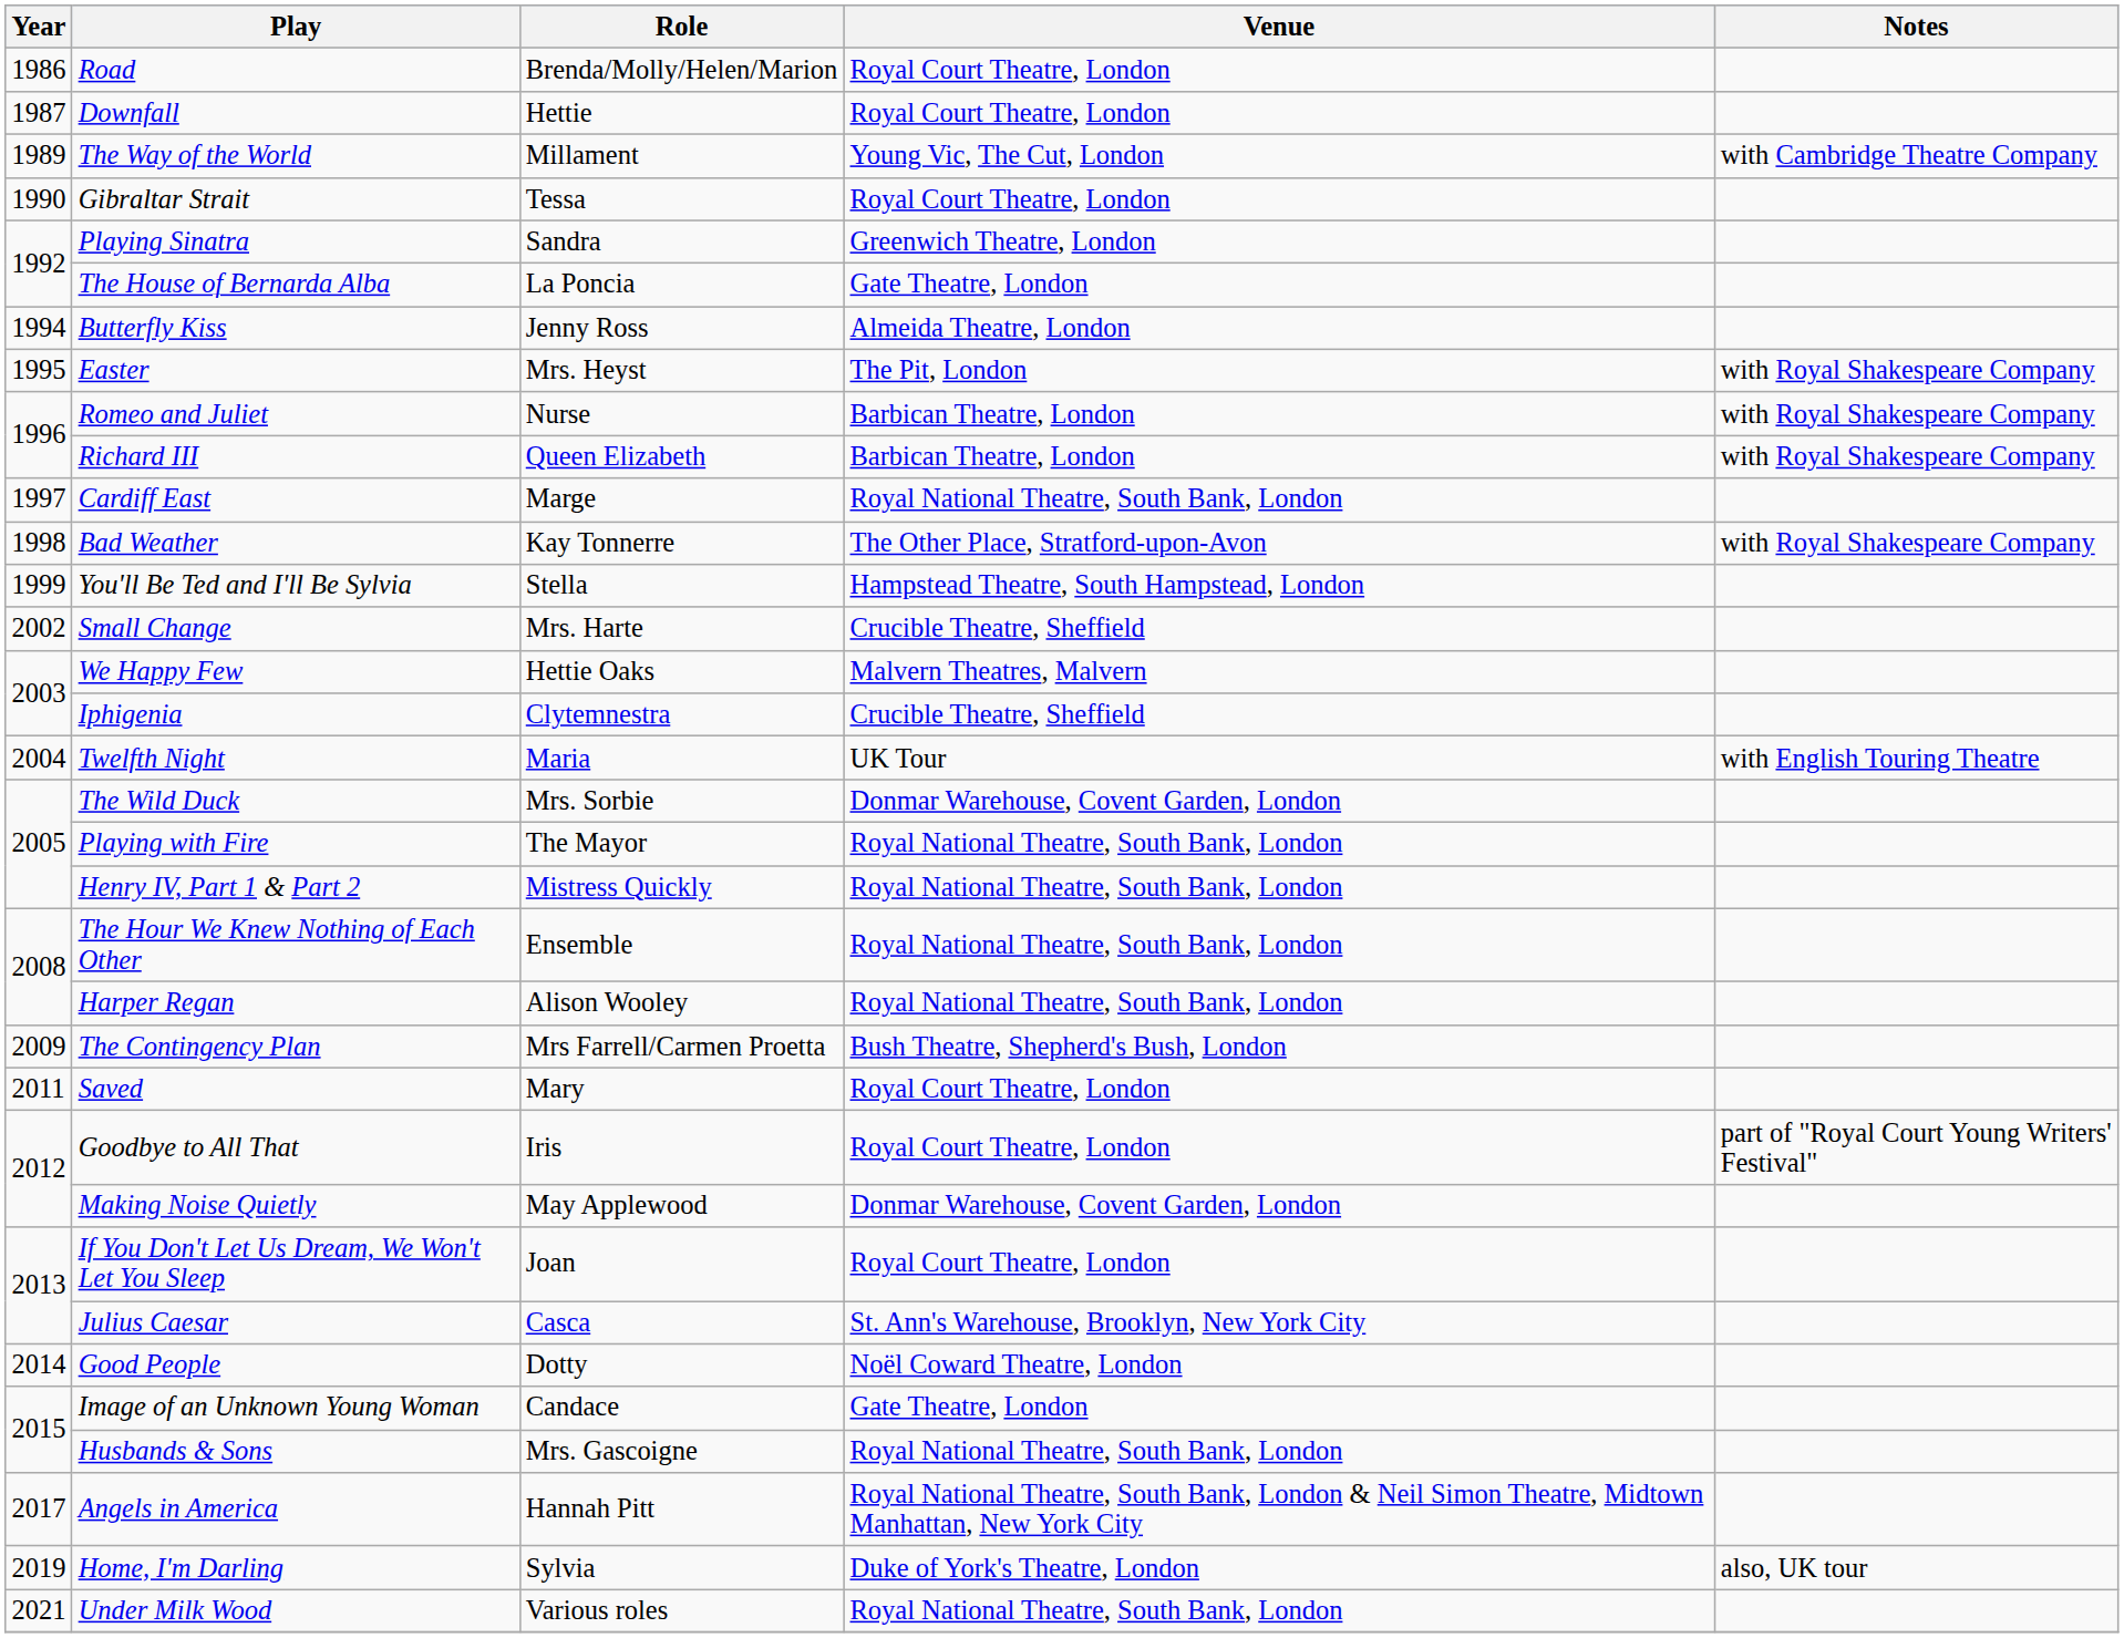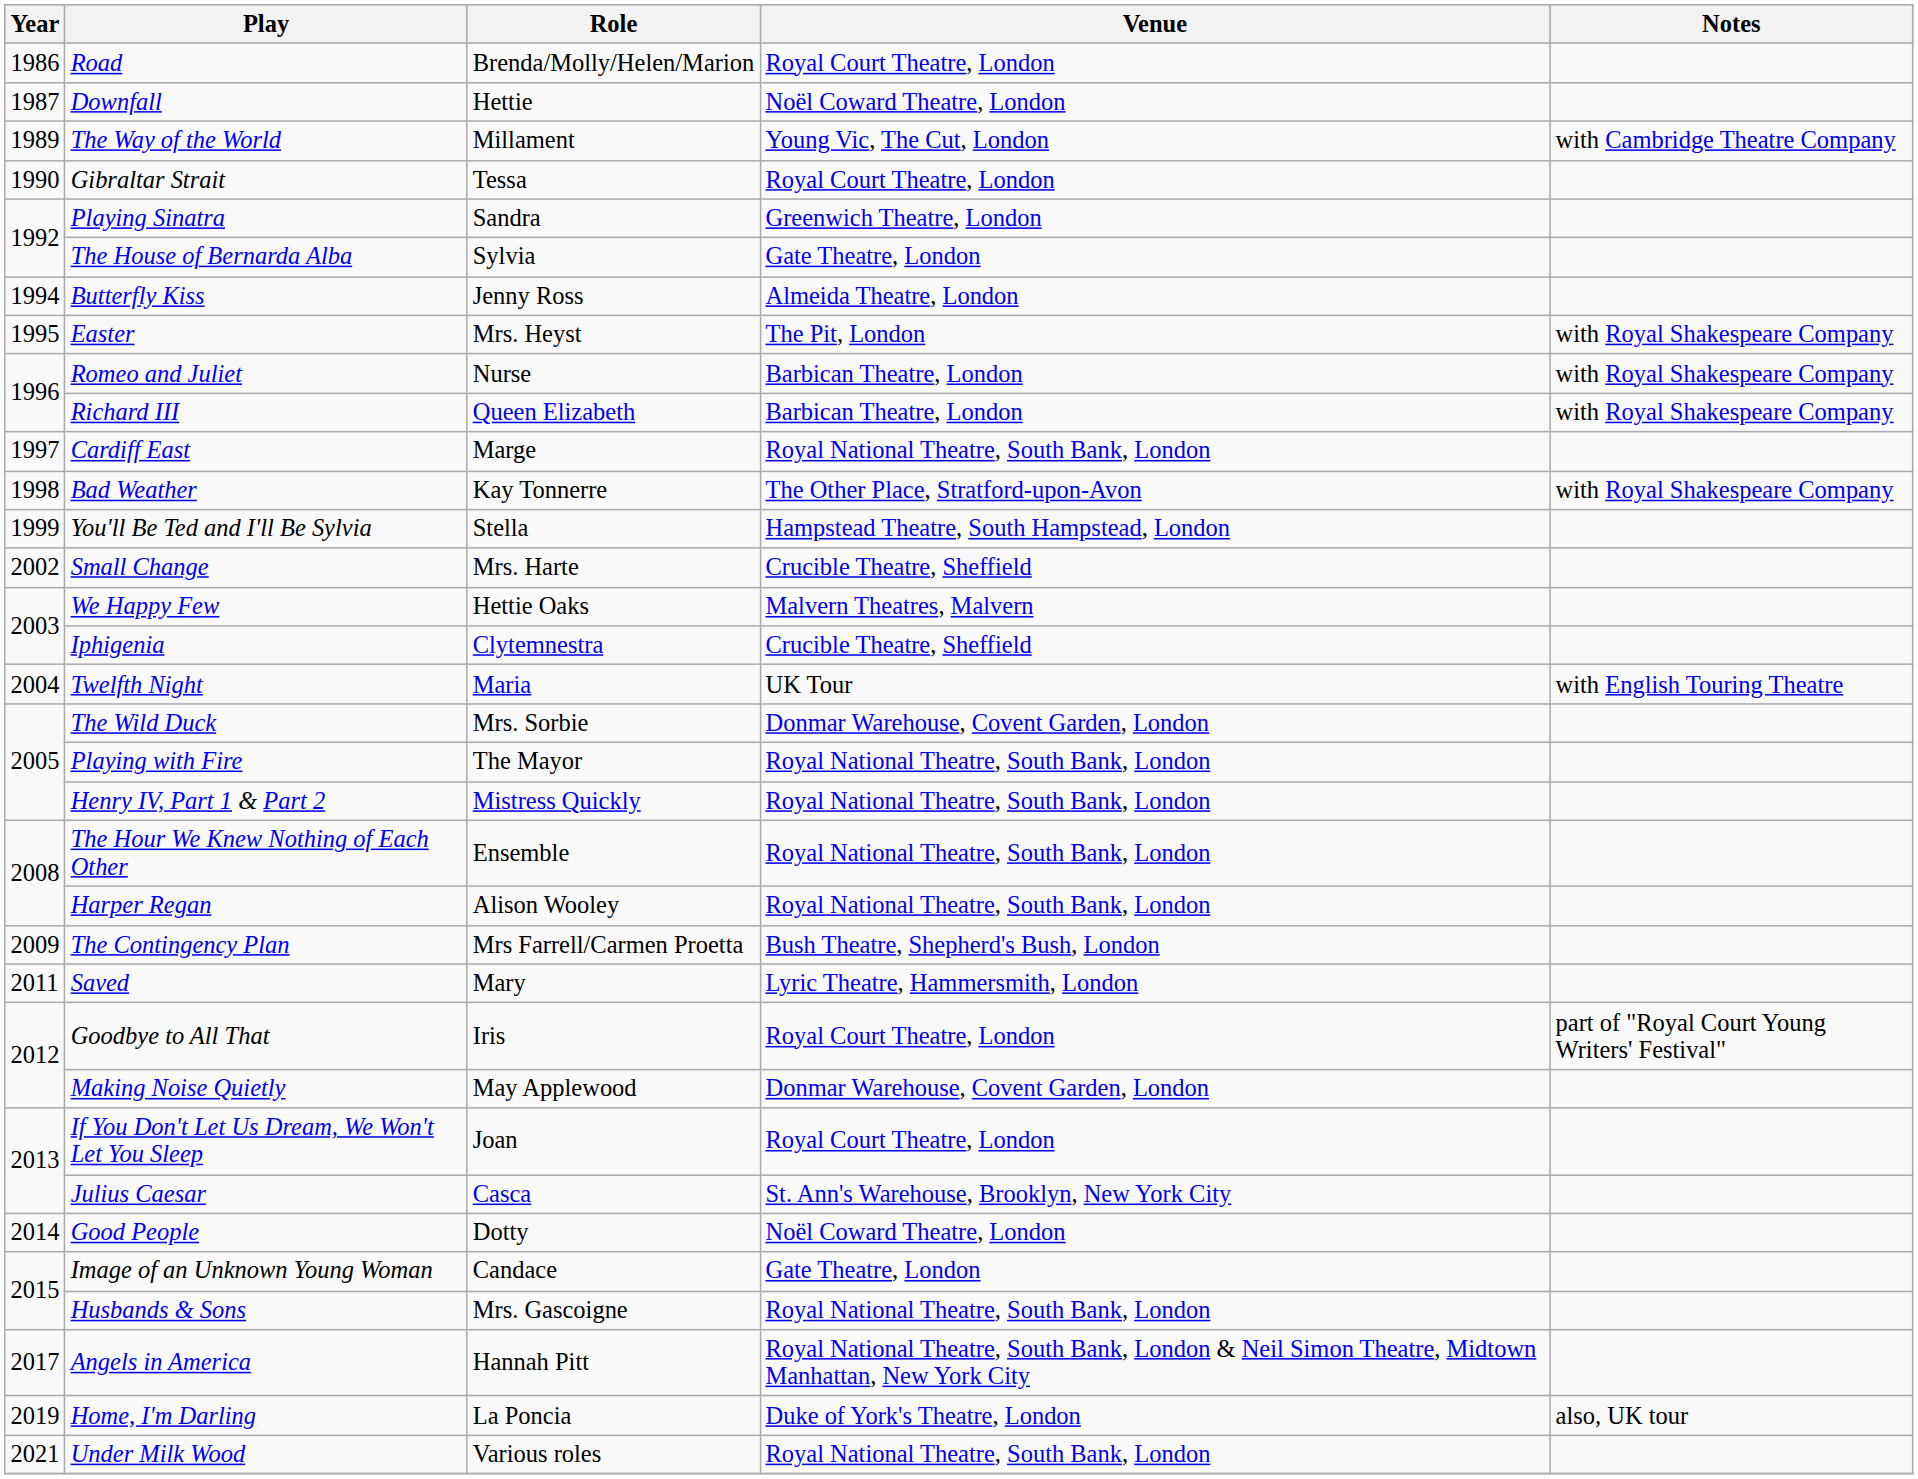 <table class="wikitable">
 <tr style="background:#b0c4de; text-align:center;">
 <th>Year</th>
 <th>Play</th>
 <th>Role</th>
 <th>Venue</th>
 <th>Notes</th>
 </tr>
 <tr>
 <td>1986</td>
 <td><em><a href='#'>Road</a></em></td>
 <td>Brenda/Molly/Helen/Marion</td>
 <td><a href='#'>Royal Court Theatre</a>, <a href='#'>London</a></td>
 <td></td>
 </tr>
 <tr>
 <td>1987</td>
 <td><em><a href='#'>Downfall</a></em></td>
 <td>Hettie</td>
-<td><a href='#'>Royal Court Theatre</a>, <a href='#'>London</a></td>
+<td><a href='#'>Noël Coward Theatre</a>, <a href='#'>London</a></td>
 <td></td>
 </tr>
 <tr>
 <td>1989</td>
 <td><em><a href='#'>The Way of the World</a></em></td>
 <td>Millament</td>
 <td><a href='#'>Young Vic</a>, <a href='#'>The Cut</a>, <a href='#'>London</a></td>
 <td>with <a href='#'>Cambridge Theatre Company</a></td>
 </tr>
 <tr>
 <td>1990</td>
 <td><em>Gibraltar Strait</em></td>
 <td>Tessa</td>
 <td><a href='#'>Royal Court Theatre</a>, <a href='#'>London</a></td>
 <td></td>
 </tr>
 <tr>
 <td rowspan="2">1992</td>
 <td><em><a href='#'>Playing Sinatra</a></em></td>
 <td>Sandra</td>
 <td><a href='#'>Greenwich Theatre</a>, <a href='#'>London</a></td>
 <td></td>
 </tr>
 <tr>
 <td><em><a href='#'>The House of Bernarda Alba</a></em></td>
-<td>La Poncia</td>
+<td>Sylvia</td>
 <td><a href='#'>Gate Theatre</a>, <a href='#'>London</a></td>
 <td></td>
 </tr>
 <tr>
 <td>1994</td>
 <td><em><a href='#'>Butterfly Kiss</a></em></td>
 <td>Jenny Ross</td>
 <td><a href='#'>Almeida Theatre</a>, <a href='#'>London</a></td>
 <td></td>
 </tr>
 <tr>
 <td>1995</td>
 <td><em><a href='#'>Easter</a></em></td>
 <td>Mrs. Heyst</td>
 <td><a href='#'>The Pit</a>, <a href='#'>London</a></td>
 <td>with <a href='#'>Royal Shakespeare Company</a></td>
 </tr>
 <tr>
 <td rowspan="2">1996</td>
 <td><em><a href='#'>Romeo and Juliet</a></em></td>
 <td>Nurse</td>
 <td><a href='#'>Barbican Theatre</a>, <a href='#'>London</a></td>
 <td>with <a href='#'>Royal Shakespeare Company</a></td>
 </tr>
 <tr>
 <td><em><a href='#'>Richard III</a></em></td>
 <td><a href='#'>Queen Elizabeth</a></td>
 <td><a href='#'>Barbican Theatre</a>, <a href='#'>London</a></td>
 <td>with <a href='#'>Royal Shakespeare Company</a></td>
 </tr>
 <tr>
 <td>1997</td>
 <td><em><a href='#'>Cardiff East</a></em></td>
 <td>Marge</td>
 <td><a href='#'>Royal National Theatre</a>, <a href='#'>South Bank</a>, <a href='#'>London</a></td>
 <td></td>
 </tr>
 <tr>
 <td>1998</td>
 <td><em><a href='#'>Bad Weather</a></em></td>
 <td>Kay Tonnerre</td>
 <td><a href='#'>The Other Place</a>, <a href='#'>Stratford-upon-Avon</a></td>
 <td>with <a href='#'>Royal Shakespeare Company</a></td>
 </tr>
 <tr>
 <td>1999</td>
 <td><em>You'll Be Ted and I'll Be Sylvia</em></td>
 <td>Stella</td>
 <td><a href='#'>Hampstead Theatre</a>, <a href='#'>South Hampstead</a>, <a href='#'>London</a></td>
 <td></td>
 </tr>
 <tr>
 <td>2002</td>
 <td><em><a href='#'>Small Change</a></em></td>
 <td>Mrs. Harte</td>
 <td><a href='#'>Crucible Theatre</a>, <a href='#'>Sheffield</a></td>
 <td></td>
 </tr>
 <tr>
 <td rowspan="2">2003</td>
 <td><em><a href='#'>We Happy Few</a></em></td>
 <td>Hettie Oaks</td>
 <td><a href='#'>Malvern Theatres</a>, <a href='#'>Malvern</a></td>
 <td></td>
 </tr>
 <tr>
 <td><em><a href='#'>Iphigenia</a></em></td>
 <td><a href='#'>Clytemnestra</a></td>
 <td><a href='#'>Crucible Theatre</a>, <a href='#'>Sheffield</a></td>
 <td></td>
 </tr>
 <tr>
 <td>2004</td>
 <td><em><a href='#'>Twelfth Night</a></em></td>
 <td><a href='#'>Maria</a></td>
 <td>UK Tour</td>
 <td>with <a href='#'>English Touring Theatre</a></td>
 </tr>
 <tr>
 <td rowspan="3">2005</td>
 <td><em><a href='#'>The Wild Duck</a></em></td>
 <td>Mrs. Sorbie</td>
 <td><a href='#'>Donmar Warehouse</a>, <a href='#'>Covent Garden</a>, <a href='#'>London</a></td>
 <td></td>
 </tr>
 <tr>
 <td><em><a href='#'>Playing with Fire</a></em></td>
 <td>The Mayor</td>
 <td><a href='#'>Royal National Theatre</a>, <a href='#'>South Bank</a>, <a href='#'>London</a></td>
 <td></td>
 </tr>
 <tr>
 <td><em><a href='#'>Henry IV, Part 1</a> & <a href='#'>Part 2</a></em></td>
 <td><a href='#'>Mistress Quickly</a></td>
 <td><a href='#'>Royal National Theatre</a>, <a href='#'>South Bank</a>, <a href='#'>London</a></td>
 <td></td>
 </tr>
 <tr>
 <td rowspan="2">2008</td>
 <td><em><a href='#'>The Hour We Knew Nothing of Each Other</a></em></td>
 <td>Ensemble</td>
 <td><a href='#'>Royal National Theatre</a>, <a href='#'>South Bank</a>, <a href='#'>London</a></td>
 <td></td>
 </tr>
 <tr>
 <td><em><a href='#'>Harper Regan</a></em></td>
 <td>Alison Wooley</td>
 <td><a href='#'>Royal National Theatre</a>, <a href='#'>South Bank</a>, <a href='#'>London</a></td>
 <td></td>
 </tr>
 <tr>
 <td>2009</td>
 <td><em><a href='#'>The Contingency Plan</a></em></td>
 <td>Mrs Farrell/Carmen Proetta</td>
 <td><a href='#'>Bush Theatre</a>, <a href='#'>Shepherd's Bush</a>, <a href='#'>London</a></td>
 <td></td>
 </tr>
 <tr>
 <td>2011</td>
 <td><em><a href='#'>Saved</a></em></td>
 <td>Mary</td>
-<td><a href='#'>Royal Court Theatre</a>, <a href='#'>London</a></td>
+<td><a href='#'>Lyric Theatre</a>, <a href='#'>Hammersmith</a>, <a href='#'>London</a></td>
 <td></td>
 </tr>
 <tr>
 <td rowspan="2">2012</td>
 <td><em>Goodbye to All That</em></td>
 <td>Iris</td>
 <td><a href='#'>Royal Court Theatre</a>, <a href='#'>London</a></td>
 <td>part of "Royal Court Young Writers' Festival"</td>
 </tr>
 <tr>
 <td><em><a href='#'>Making Noise Quietly</a></em></td>
 <td>May Applewood</td>
 <td><a href='#'>Donmar Warehouse</a>, <a href='#'>Covent Garden</a>, <a href='#'>London</a></td>
 <td></td>
 </tr>
 <tr>
 <td rowspan="2">2013</td>
 <td><em><a href='#'>If You Don't Let Us Dream, We Won't Let You Sleep</a></em></td>
 <td>Joan</td>
 <td><a href='#'>Royal Court Theatre</a>, <a href='#'>London</a></td>
 <td></td>
 </tr>
 <tr>
 <td><em><a href='#'>Julius Caesar</a></em></td>
 <td><a href='#'>Casca</a></td>
 <td><a href='#'>St. Ann's Warehouse</a>, <a href='#'>Brooklyn</a>, <a href='#'>New York City</a></td>
 <td></td>
 </tr>
 <tr>
 <td>2014</td>
 <td><em><a href='#'>Good People</a></em></td>
 <td>Dotty</td>
 <td><a href='#'>Noël Coward Theatre</a>, <a href='#'>London</a></td>
 <td></td>
 </tr>
 <tr>
 <td rowspan="2">2015</td>
 <td><em>Image of an Unknown Young Woman</em></td>
 <td>Candace</td>
 <td><a href='#'>Gate Theatre</a>, <a href='#'>London</a></td>
 <td></td>
 </tr>
 <tr>
 <td><em><a href='#'>Husbands & Sons</a></em></td>
 <td>Mrs. Gascoigne</td>
 <td><a href='#'>Royal National Theatre</a>, <a href='#'>South Bank</a>, <a href='#'>London</a></td>
 <td></td>
 </tr>
 <tr>
 <td>2017</td>
 <td><em><a href='#'>Angels in America</a></em></td>
 <td>Hannah Pitt</td>
 <td><a href='#'>Royal National Theatre</a>, <a href='#'>South Bank</a>, <a href='#'>London</a> & <a href='#'>Neil Simon Theatre</a>, <a href='#'>Midtown Manhattan</a>, <a href='#'>New York City</a></td>
 <td></td>
 </tr>
 <tr>
 <td>2019</td>
 <td><em><a href='#'>Home, I'm Darling</a></em></td>
-<td>Sylvia</td>
+<td>La Poncia</td>
 <td><a href='#'>Duke of York's Theatre</a>, <a href='#'>London</a></td>
 <td>also, UK tour</td>
 </tr>
 <tr>
 <td>2021</td>
 <td><em><a href='#'>Under Milk Wood</a></em></td>
 <td>Various roles</td>
 <td><a href='#'>Royal National Theatre</a>, <a href='#'>South Bank</a>, <a href='#'>London</a></td>
 <td></td>
 </tr>
 <tr>
 </tr>
 </table>
